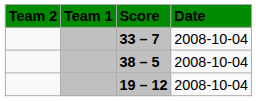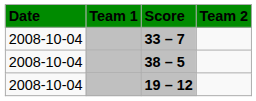 <table class="wikitable" style="margin:0.5em auto; font-size:95%">
 <tr bgcolor="#008B00">
-<td><strong>Team 2</strong></td>
+<td><strong>Date</strong></td>
 <td><strong>Team 1</strong></td>
 <td><strong>Score</strong></td>
-<td><strong>Date</strong></td>
+<td><strong>Team 2</strong></td>
 </tr>
 <tr>
-<td></td>
+<td>2008-10-04</td>
 <td bgcolor="silver"><strong></strong></td>
 <td bgcolor="silver"><strong>33 – 7</strong></td>
-<td>2008-10-04</td>
+<td></td>
 </tr>
 <tr>
-<td></td>
+<td>2008-10-04</td>
 <td bgcolor="silver"><strong></strong></td>
 <td bgcolor="silver"><strong>38 – 5</strong></td>
-<td>2008-10-04</td>
+<td></td>
 </tr>
 <tr>
-<td></td>
+<td>2008-10-04</td>
 <td bgcolor="silver"><strong></strong></td>
 <td bgcolor="silver"><strong>19 – 12</strong></td>
-<td>2008-10-04</td>
+<td></td>
 </tr>
 </table>
